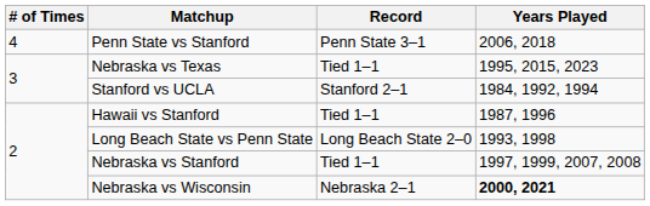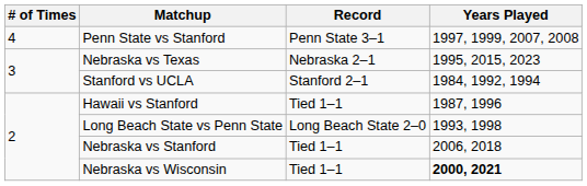 <table class="wikitable">
 <tr>
 <th># of Times</th>
 <th>Matchup</th>
 <th>Record</th>
 <th>Years Played</th>
 </tr>
 <tr>
 <td>4</td>
 <td>Penn State vs Stanford</td>
 <td>Penn State 3–1</td>
-<td>2006, 2018</td>
+<td>1997, 1999, 2007, 2008</td>
 </tr>
 <tr>
 <td rowspan="2">3</td>
 <td>Nebraska vs Texas</td>
-<td>Tied 1–1</td>
+<td>Nebraska 2–1</td>
 <td>1995, 2015, 2023</td>
 </tr>
 <tr>
 <td>Stanford vs UCLA</td>
 <td>Stanford 2–1</td>
 <td>1984, 1992, 1994</td>
 </tr>
 <tr>
 <td rowspan="4">2</td>
 <td>Hawaii vs Stanford</td>
 <td>Tied 1–1</td>
 <td>1987, 1996</td>
 </tr>
 <tr>
 <td>Long Beach State vs Penn State</td>
 <td>Long Beach State 2–0</td>
 <td>1993, 1998</td>
 </tr>
 <tr>
 <td>Nebraska vs Stanford</td>
 <td>Tied 1–1</td>
-<td>1997, 1999, 2007, 2008</td>
+<td>2006, 2018</td>
 </tr>
 <tr>
 <td>Nebraska vs Wisconsin</td>
-<td>Nebraska 2–1</td>
+<td>Tied 1–1</td>
 <td><strong>2000, 2021</strong></td>
 </tr>
 </table>
